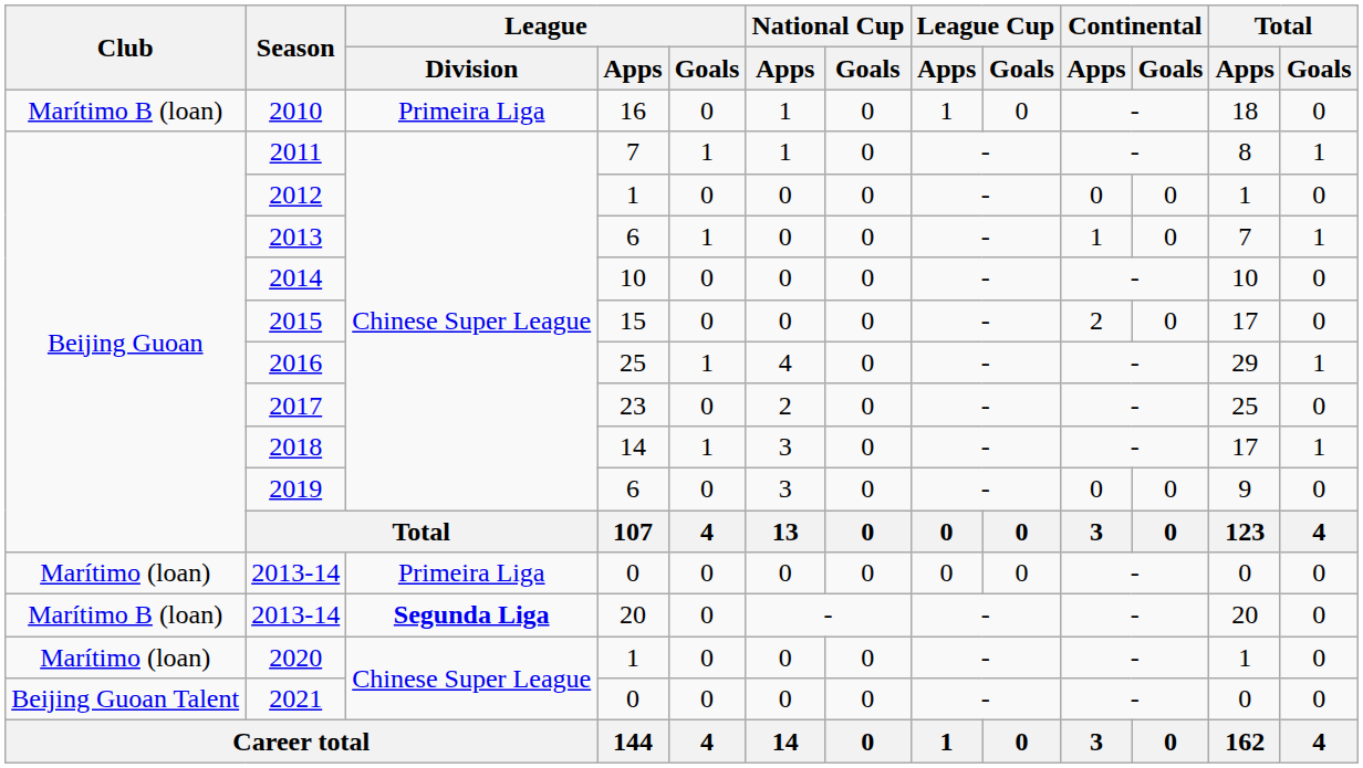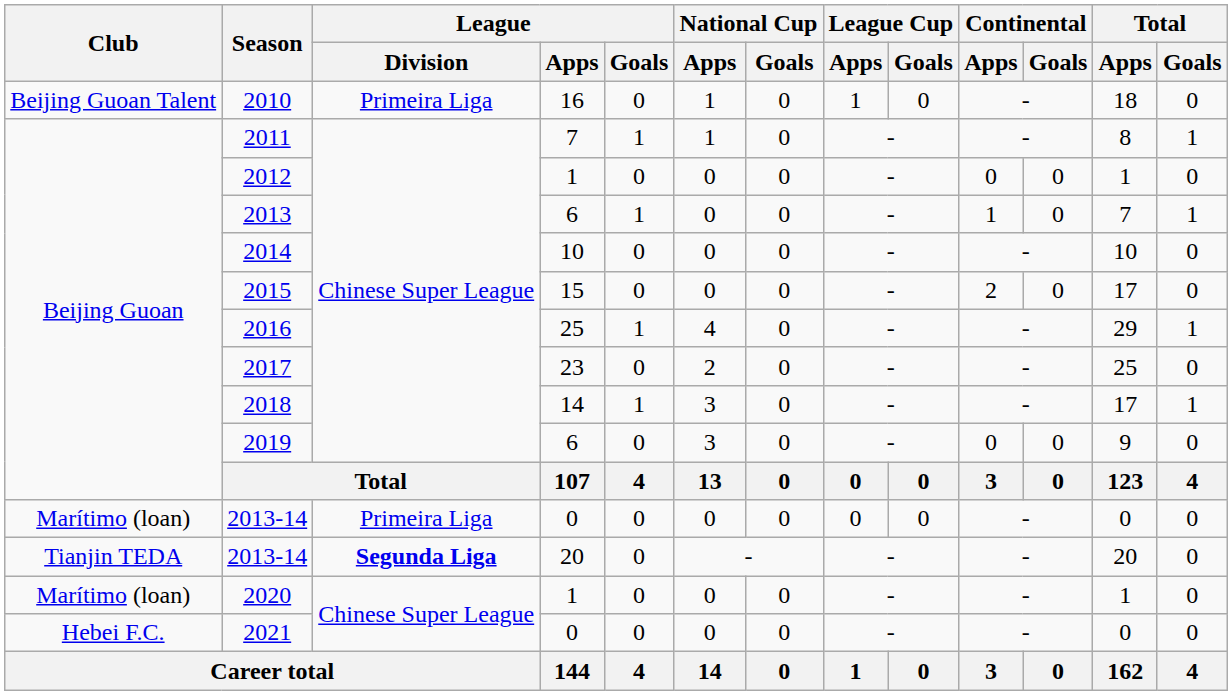 <table class="wikitable" style="text-align: center">
 <tr>
 <th rowspan="2">Club</th>
 <th rowspan="2">Season</th>
 <th colspan="3">League</th>
 <th colspan="2">National Cup</th>
 <th colspan="2">League Cup</th>
 <th colspan="2">Continental</th>
 <th colspan="2">Total</th>
 </tr>
 <tr>
 <th>Division</th>
 <th>Apps</th>
 <th>Goals</th>
 <th>Apps</th>
 <th>Goals</th>
 <th>Apps</th>
 <th>Goals</th>
 <th>Apps</th>
 <th>Goals</th>
 <th>Apps</th>
 <th>Goals</th>
 </tr>
 <tr>
-<td><a href='#'>Marítimo B</a> (loan)</td>
+<td><a href='#'>Beijing Guoan Talent</a></td>
 <td><a href='#'>2010</a></td>
 <td><a href='#'>Primeira Liga</a></td>
 <td>16</td>
 <td>0</td>
 <td>1</td>
 <td>0</td>
 <td>1</td>
 <td>0</td>
 <td colspan="2">-</td>
 <td>18</td>
 <td>0</td>
 </tr>
 <tr>
 <td rowspan=10><a href='#'>Beijing Guoan</a></td>
 <td><a href='#'>2011</a></td>
 <td rowspan=9><a href='#'>Chinese Super League</a></td>
 <td>7</td>
 <td>1</td>
 <td>1</td>
 <td>0</td>
 <td colspan="2">-</td>
 <td colspan="2">-</td>
 <td>8</td>
 <td>1</td>
 </tr>
 <tr>
 <td><a href='#'>2012</a></td>
 <td>1</td>
 <td>0</td>
 <td>0</td>
 <td>0</td>
 <td colspan="2">-</td>
 <td>0</td>
 <td>0</td>
 <td>1</td>
 <td>0</td>
 </tr>
 <tr>
 <td><a href='#'>2013</a></td>
 <td>6</td>
 <td>1</td>
 <td>0</td>
 <td>0</td>
 <td colspan="2">-</td>
 <td>1</td>
 <td>0</td>
 <td>7</td>
 <td>1</td>
 </tr>
 <tr>
 <td><a href='#'>2014</a></td>
 <td>10</td>
 <td>0</td>
 <td>0</td>
 <td>0</td>
 <td colspan="2">-</td>
 <td colspan="2">-</td>
 <td>10</td>
 <td>0</td>
 </tr>
 <tr>
 <td><a href='#'>2015</a></td>
 <td>15</td>
 <td>0</td>
 <td>0</td>
 <td>0</td>
 <td colspan="2">-</td>
 <td>2</td>
 <td>0</td>
 <td>17</td>
 <td>0</td>
 </tr>
 <tr>
 <td><a href='#'>2016</a></td>
 <td>25</td>
 <td>1</td>
 <td>4</td>
 <td>0</td>
 <td colspan="2">-</td>
 <td colspan="2">-</td>
 <td>29</td>
 <td>1</td>
 </tr>
 <tr>
 <td><a href='#'>2017</a></td>
 <td>23</td>
 <td>0</td>
 <td>2</td>
 <td>0</td>
 <td colspan="2">-</td>
 <td colspan="2">-</td>
 <td>25</td>
 <td>0</td>
 </tr>
 <tr>
 <td><a href='#'>2018</a></td>
 <td>14</td>
 <td>1</td>
 <td>3</td>
 <td>0</td>
 <td colspan="2">-</td>
 <td colspan="2">-</td>
 <td>17</td>
 <td>1</td>
 </tr>
 <tr>
 <td><a href='#'>2019</a></td>
 <td>6</td>
 <td>0</td>
 <td>3</td>
 <td>0</td>
 <td colspan="2">-</td>
 <td>0</td>
 <td>0</td>
 <td>9</td>
 <td>0</td>
 </tr>
 <tr>
 <th colspan=2>Total</th>
 <th>107</th>
 <th>4</th>
 <th>13</th>
 <th>0</th>
 <th>0</th>
 <th>0</th>
 <th>3</th>
 <th>0</th>
 <th>123</th>
 <th>4</th>
 </tr>
 <tr>
 <td><a href='#'>Marítimo</a> (loan)</td>
 <td><a href='#'>2013-14</a></td>
 <td><a href='#'>Primeira Liga</a></td>
 <td>0</td>
 <td>0</td>
 <td>0</td>
 <td>0</td>
 <td>0</td>
 <td>0</td>
 <td colspan="2">-</td>
 <td>0</td>
 <td>0</td>
 </tr>
 <tr>
-<td><a href='#'>Marítimo B</a> (loan)</td>
+<td><a href='#'>Tianjin TEDA</a></td>
 <td><a href='#'>2013-14</a></td>
 <td><strong><a href='#'>Segunda Liga</a></strong></td>
 <td>20</td>
 <td>0</td>
 <td colspan="2">-</td>
 <td colspan="2">-</td>
 <td colspan="2">-</td>
 <td>20</td>
 <td>0</td>
 </tr>
 <tr>
 <td><a href='#'>Marítimo</a> (loan)</td>
 <td><a href='#'>2020</a></td>
 <td rowspan=2><a href='#'>Chinese Super League</a></td>
 <td>1</td>
 <td>0</td>
 <td>0</td>
 <td>0</td>
 <td colspan="2">-</td>
 <td colspan="2">-</td>
 <td>1</td>
 <td>0</td>
 </tr>
 <tr>
-<td><a href='#'>Beijing Guoan Talent</a></td>
+<td><a href='#'>Hebei F.C.</a></td>
 <td><a href='#'>2021</a></td>
 <td>0</td>
 <td>0</td>
 <td>0</td>
 <td>0</td>
 <td colspan="2">-</td>
 <td colspan="2">-</td>
 <td>0</td>
 <td>0</td>
 </tr>
 <tr>
 <th colspan=3>Career total</th>
 <th>144</th>
 <th>4</th>
 <th>14</th>
 <th>0</th>
 <th>1</th>
 <th>0</th>
 <th>3</th>
 <th>0</th>
 <th>162</th>
 <th>4</th>
 </tr>
 </table>
